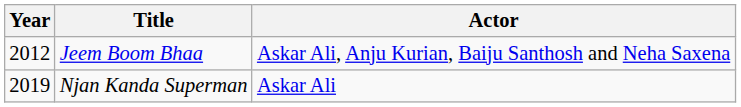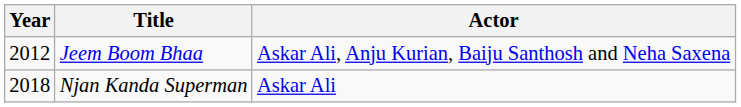 <table class="wikitable sortable">
 <tr>
 <th>Year</th>
 <th>Title</th>
 <th>Actor</th>
 </tr>
 <tr>
 <td>2012</td>
 <td><em><a href='#'>Jeem Boom Bhaa</a></em></td>
 <td><a href='#'>Askar Ali</a>, <a href='#'>Anju Kurian</a>, <a href='#'>Baiju Santhosh</a> and <a href='#'>Neha Saxena</a></td>
 </tr>
 <tr>
-<td>2019</td>
+<td>2018</td>
 <td><em>Njan Kanda Superman</em></td>
 <td><a href='#'>Askar Ali</a></td>
 </tr>
 </table>
